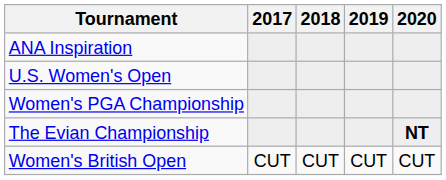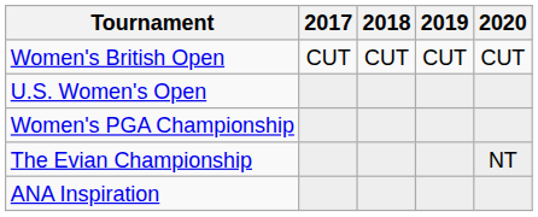 <table class="wikitable" style="font-size:95%;text-align:center;">
 <tr>
 <th>Tournament</th>
 <th>2017</th>
 <th>2018</th>
 <th>2019</th>
 <th>2020</th>
 </tr>
 <tr>
-<td align=left><a href='#'>ANA Inspiration</a></td>
-<td style="background:#eeeeee;"></td>
-<td style="background:#eeeeee;"></td>
-<td style="background:#eeeeee;"></td>
-<td style="background:#eeeeee;"></td>
+<td align=left><a href='#'>Women's British Open</a></td>
+<td>CUT</td>
+<td>CUT</td>
+<td>CUT</td>
+<td>CUT</td>
 </tr>
 <tr>
 <td align=left><a href='#'>U.S. Women's Open</a></td>
 <td style="background:#eeeeee;"></td>
 <td style="background:#eeeeee;"></td>
 <td style="background:#eeeeee;"></td>
 <td style="background:#eeeeee;"></td>
 </tr>
 <tr>
 <td align=left><a href='#'>Women's PGA Championship</a></td>
 <td style="background:#eeeeee;"></td>
 <td style="background:#eeeeee;"></td>
 <td style="background:#eeeeee;"></td>
 <td style="background:#eeeeee;"></td>
 </tr>
 <tr>
 <td align=left><a href='#'>The Evian Championship</a></td>
 <td style="background:#eeeeee;"></td>
 <td style="background:#eeeeee;"></td>
 <td style="background:#eeeeee;"></td>
-<td style="background:#eeeeee;"><strong>NT</strong></td>
+<td style="background:#eeeeee;">NT</td>
 </tr>
 <tr>
-<td align=left><a href='#'>Women's British Open</a></td>
-<td>CUT</td>
-<td>CUT</td>
-<td>CUT</td>
-<td>CUT</td>
+<td align=left><a href='#'>ANA Inspiration</a></td>
+<td style="background:#eeeeee;"></td>
+<td style="background:#eeeeee;"></td>
+<td style="background:#eeeeee;"></td>
+<td style="background:#eeeeee;"></td>
 </tr>
 </table>
